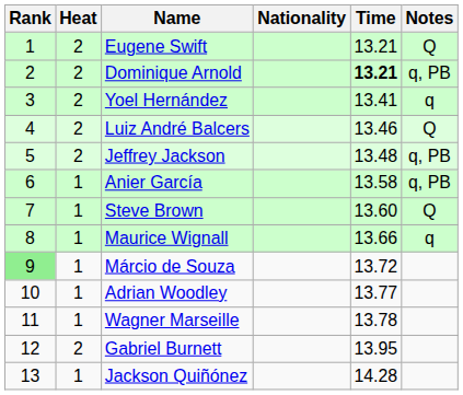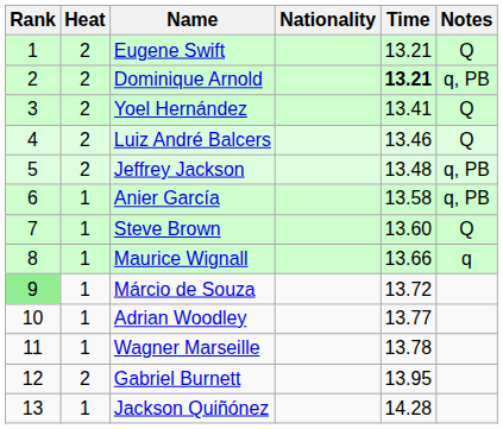 <table class="wikitable sortable" style="text-align:center">
 <tr>
 <th>Rank</th>
 <th>Heat</th>
 <th>Name</th>
 <th>Nationality</th>
 <th>Time</th>
 <th>Notes</th>
 </tr>
 <tr bgcolor=ccffcc>
 <td>1</td>
 <td>2</td>
 <td align=left><a href='#'>Eugene Swift</a></td>
 <td align=left></td>
 <td>13.21</td>
 <td>Q</td>
 </tr>
 <tr bgcolor=ccffcc>
 <td>2</td>
 <td>2</td>
 <td align=left><a href='#'>Dominique Arnold</a></td>
 <td align=left></td>
 <td><strong>13.21</strong></td>
 <td>q, PB</td>
 </tr>
 <tr bgcolor=ccffcc>
 <td>3</td>
 <td>2</td>
 <td align=left><a href='#'>Yoel Hernández</a></td>
 <td align=left></td>
 <td>13.41</td>
-<td>q</td>
+<td>Q</td>
 </tr>
 <tr bgcolor=ddffdd>
 <td>4</td>
 <td>2</td>
 <td align=left><a href='#'>Luiz André Balcers</a></td>
 <td align=left></td>
 <td>13.46</td>
 <td>Q</td>
 </tr>
 <tr bgcolor=ddffdd>
 <td>5</td>
 <td>2</td>
 <td align=left><a href='#'>Jeffrey Jackson</a></td>
 <td align=left></td>
 <td>13.48</td>
 <td>q, PB</td>
 </tr>
 <tr bgcolor=ccffcc>
 <td>6</td>
 <td>1</td>
 <td align=left><a href='#'>Anier García</a></td>
 <td align=left></td>
 <td>13.58</td>
 <td>q, PB</td>
 </tr>
 <tr bgcolor=ccffcc>
 <td>7</td>
 <td>1</td>
 <td align=left><a href='#'>Steve Brown</a></td>
 <td align=left></td>
 <td>13.60</td>
 <td>Q</td>
 </tr>
 <tr bgcolor=ccffcc>
 <td>8</td>
 <td>1</td>
 <td align=left><a href='#'>Maurice Wignall</a></td>
 <td align=left></td>
 <td>13.66</td>
 <td>q</td>
 </tr>
 <tr>
 <td style="background: lightgreen;">9</td>
 <td>1</td>
 <td align=left><a href='#'>Márcio de Souza</a></td>
 <td align=left></td>
 <td>13.72</td>
 <td></td>
 </tr>
 <tr>
 <td>10</td>
 <td>1</td>
 <td align=left><a href='#'>Adrian Woodley</a></td>
 <td align=left></td>
 <td>13.77</td>
 <td></td>
 </tr>
 <tr>
 <td>11</td>
 <td>1</td>
 <td align=left><a href='#'>Wagner Marseille</a></td>
 <td align=left></td>
 <td>13.78</td>
 <td></td>
 </tr>
 <tr>
 <td>12</td>
 <td>2</td>
 <td align=left><a href='#'>Gabriel Burnett</a></td>
 <td align=left></td>
 <td>13.95</td>
 <td></td>
 </tr>
 <tr>
 <td>13</td>
 <td>1</td>
 <td align=left><a href='#'>Jackson Quiñónez</a></td>
 <td align=left></td>
 <td>14.28</td>
 <td></td>
 </tr>
 </table>
